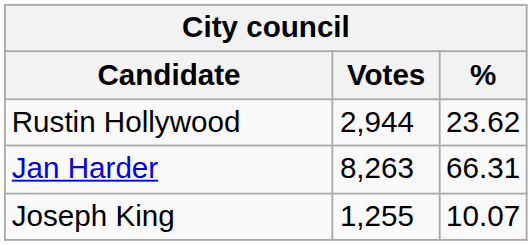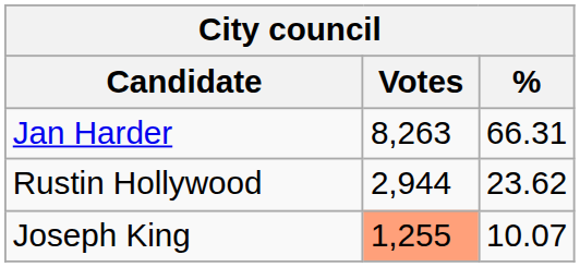 <table class="wikitable">
 <tr>
 <th colspan="3">City council</th>
 </tr>
 <tr>
 <th style="width: 170px">Candidate</th>
 <th style="width: 50px">Votes</th>
 <th style="width: 40px">%</th>
 </tr>
 <tr>
+<td><a href='#'>Jan Harder</a></td>
+<td>8,263</td>
+<td>66.31</td>
+</tr>
+<tr>
 <td>Rustin Hollywood</td>
 <td>2,944</td>
 <td>23.62</td>
 </tr>
 <tr>
-<td><a href='#'>Jan Harder</a></td>
-<td>8,263</td>
-<td>66.31</td>
-</tr>
-<tr>
 <td>Joseph King</td>
-<td>1,255</td>
+<td style="background: lightsalmon;">1,255</td>
 <td>10.07</td>
 </tr>
 </table>
